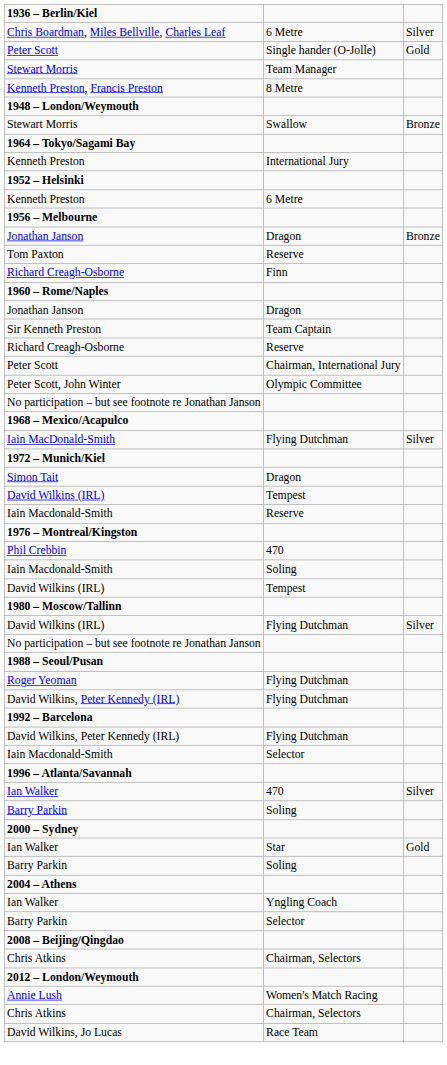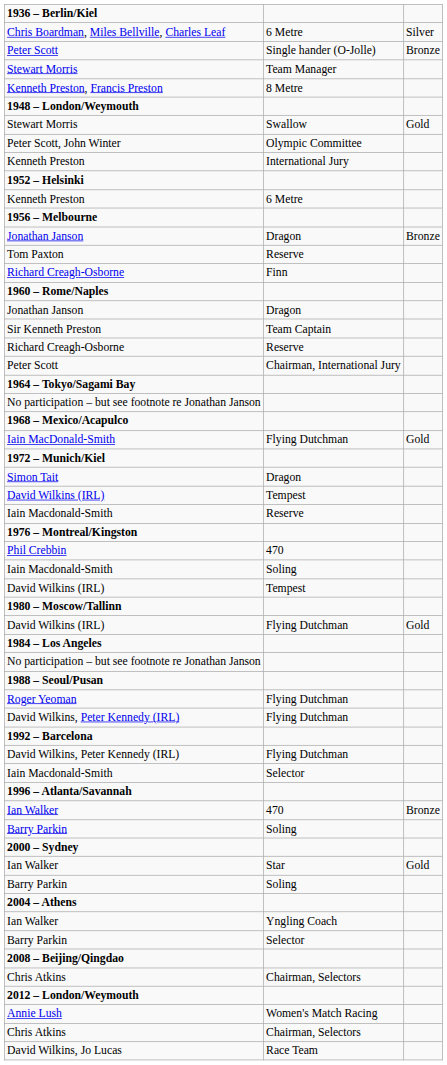 <table class="wikitable">
 <tr>
 <td><strong>1936 – Berlin/Kiel</strong></td>
 <td></td>
 <td></td>
 </tr>
 <tr>
 <td><a href='#'>Chris Boardman</a>, <a href='#'>Miles Bellville</a>, <a href='#'>Charles Leaf</a></td>
 <td>6 Metre</td>
 <td>Silver</td>
 </tr>
 <tr>
 <td><a href='#'>Peter Scott</a></td>
 <td>Single hander (O-Jolle)</td>
-<td>Gold</td>
+<td>Bronze</td>
 </tr>
 <tr>
 <td><a href='#'>Stewart Morris</a></td>
 <td>Team Manager</td>
 <td></td>
 </tr>
 <tr>
 <td><a href='#'>Kenneth Preston</a>, <a href='#'>Francis Preston</a></td>
 <td>8 Metre</td>
 <td></td>
 </tr>
 <tr>
 <td><strong>1948 – London/Weymouth</strong></td>
 <td></td>
 <td></td>
 </tr>
 <tr>
 <td>Stewart Morris</td>
 <td>Swallow</td>
-<td>Bronze</td>
+<td>Gold</td>
 </tr>
 <tr>
-<td><strong>1964 – Tokyo/Sagami Bay</strong></td>
-<td></td>
+<td>Peter Scott, John Winter</td>
+<td>Olympic Committee</td>
 <td></td>
 </tr>
 <tr>
 <td>Kenneth Preston</td>
 <td>International Jury</td>
 <td></td>
 </tr>
 <tr>
 <td><strong>1952 – Helsinki</strong></td>
 <td></td>
 <td></td>
 </tr>
 <tr>
 <td>Kenneth Preston</td>
 <td>6 Metre</td>
 <td></td>
 </tr>
 <tr>
 <td><strong>1956 – Melbourne</strong></td>
 <td></td>
 <td></td>
 </tr>
 <tr>
 <td><a href='#'>Jonathan Janson</a></td>
 <td>Dragon</td>
 <td>Bronze</td>
 </tr>
 <tr>
 <td>Tom Paxton</td>
 <td>Reserve</td>
 <td></td>
 </tr>
 <tr>
 <td><a href='#'>Richard Creagh-Osborne</a></td>
 <td>Finn</td>
 <td></td>
 </tr>
 <tr>
 <td><strong>1960 – Rome/Naples</strong></td>
 <td></td>
 <td></td>
 </tr>
 <tr>
 <td>Jonathan Janson</td>
 <td>Dragon</td>
 <td></td>
 </tr>
 <tr>
 <td>Sir Kenneth Preston</td>
 <td>Team Captain</td>
 <td></td>
 </tr>
 <tr>
 <td>Richard Creagh-Osborne</td>
 <td>Reserve</td>
 <td></td>
 </tr>
 <tr>
 <td>Peter Scott</td>
 <td>Chairman, International Jury</td>
 <td></td>
 </tr>
 <tr>
-<td>Peter Scott, John Winter</td>
-<td>Olympic Committee</td>
+<td><strong>1964 – Tokyo/Sagami Bay</strong></td>
+<td></td>
 <td></td>
 </tr>
 <tr>
 <td>No participation – but see footnote re Jonathan Janson</td>
 <td></td>
 <td></td>
 </tr>
 <tr>
 <td><strong>1968 – Mexico/Acapulco</strong></td>
 <td></td>
 <td></td>
 </tr>
 <tr>
 <td><a href='#'>Iain MacDonald-Smith</a></td>
 <td>Flying Dutchman</td>
-<td>Silver</td>
+<td>Gold</td>
 </tr>
 <tr>
 <td><strong>1972 – Munich/Kiel</strong></td>
 <td></td>
 <td></td>
 </tr>
 <tr>
 <td><a href='#'>Simon Tait</a></td>
 <td>Dragon</td>
 <td></td>
 </tr>
 <tr>
 <td><a href='#'>David Wilkins (IRL)</a></td>
 <td>Tempest</td>
 <td></td>
 </tr>
 <tr>
 <td>Iain Macdonald-Smith</td>
 <td>Reserve</td>
 <td></td>
 </tr>
 <tr>
 <td><strong>1976 – Montreal/Kingston</strong></td>
 <td></td>
 <td></td>
 </tr>
 <tr>
 <td><a href='#'>Phil Crebbin</a></td>
 <td>470</td>
 <td></td>
 </tr>
 <tr>
 <td>Iain Macdonald-Smith</td>
 <td>Soling</td>
 <td></td>
 </tr>
 <tr>
 <td>David Wilkins (IRL)</td>
 <td>Tempest</td>
 <td></td>
 </tr>
 <tr>
 <td><strong>1980 – Moscow/Tallinn</strong></td>
 <td></td>
 <td></td>
 </tr>
 <tr>
 <td>David Wilkins (IRL)</td>
 <td>Flying Dutchman</td>
-<td>Silver</td>
+<td>Gold</td>
+</tr>
+<tr>
+<td><strong>1984 – Los Angeles</strong></td>
+<td></td>
+<td></td>
 </tr>
 <tr>
 <td>No participation – but see footnote re Jonathan Janson</td>
 <td></td>
 <td></td>
 </tr>
 <tr>
 <td><strong>1988 – Seoul/Pusan</strong></td>
 <td></td>
 <td></td>
 </tr>
 <tr>
 <td><a href='#'>Roger Yeoman</a></td>
 <td>Flying Dutchman</td>
 <td></td>
 </tr>
 <tr>
 <td>David Wilkins, <a href='#'>Peter Kennedy (IRL)</a></td>
 <td>Flying Dutchman</td>
 <td></td>
 </tr>
 <tr>
 <td><strong>1992 – Barcelona</strong></td>
 <td></td>
 <td></td>
 </tr>
 <tr>
 <td>David Wilkins, Peter Kennedy (IRL)</td>
 <td>Flying Dutchman</td>
 <td></td>
 </tr>
 <tr>
 <td>Iain Macdonald-Smith</td>
 <td>Selector</td>
 <td></td>
 </tr>
 <tr>
 <td><strong>1996 – Atlanta/Savannah</strong></td>
 <td></td>
 <td></td>
 </tr>
 <tr>
 <td><a href='#'>Ian Walker</a></td>
 <td>470</td>
-<td>Silver</td>
+<td>Bronze</td>
 </tr>
 <tr>
 <td><a href='#'>Barry Parkin</a></td>
 <td>Soling</td>
 <td></td>
 </tr>
 <tr>
 <td><strong>2000 – Sydney</strong></td>
 <td></td>
 <td></td>
 </tr>
 <tr>
 <td>Ian Walker</td>
 <td>Star</td>
 <td>Gold</td>
 </tr>
 <tr>
 <td>Barry Parkin</td>
 <td>Soling</td>
 <td></td>
 </tr>
 <tr>
 <td><strong>2004 – Athens</strong></td>
 <td></td>
 <td></td>
 </tr>
 <tr>
 <td>Ian Walker</td>
 <td>Yngling Coach</td>
 <td></td>
 </tr>
 <tr>
 <td>Barry Parkin</td>
 <td>Selector</td>
 <td></td>
 </tr>
 <tr>
 <td><strong>2008 – Beijing/Qingdao</strong></td>
 <td></td>
 <td></td>
 </tr>
 <tr>
 <td>Chris Atkins</td>
 <td>Chairman, Selectors</td>
 <td></td>
 </tr>
 <tr>
 <td><strong>2012 – London/Weymouth</strong></td>
 <td></td>
 <td></td>
 </tr>
 <tr>
 <td><a href='#'>Annie Lush</a></td>
 <td>Women's Match Racing</td>
 <td></td>
 </tr>
 <tr>
 <td>Chris Atkins</td>
 <td>Chairman, Selectors</td>
 <td></td>
 </tr>
 <tr>
 <td>David Wilkins, Jo Lucas</td>
 <td>Race Team</td>
 <td></td>
 </tr>
 </table>
